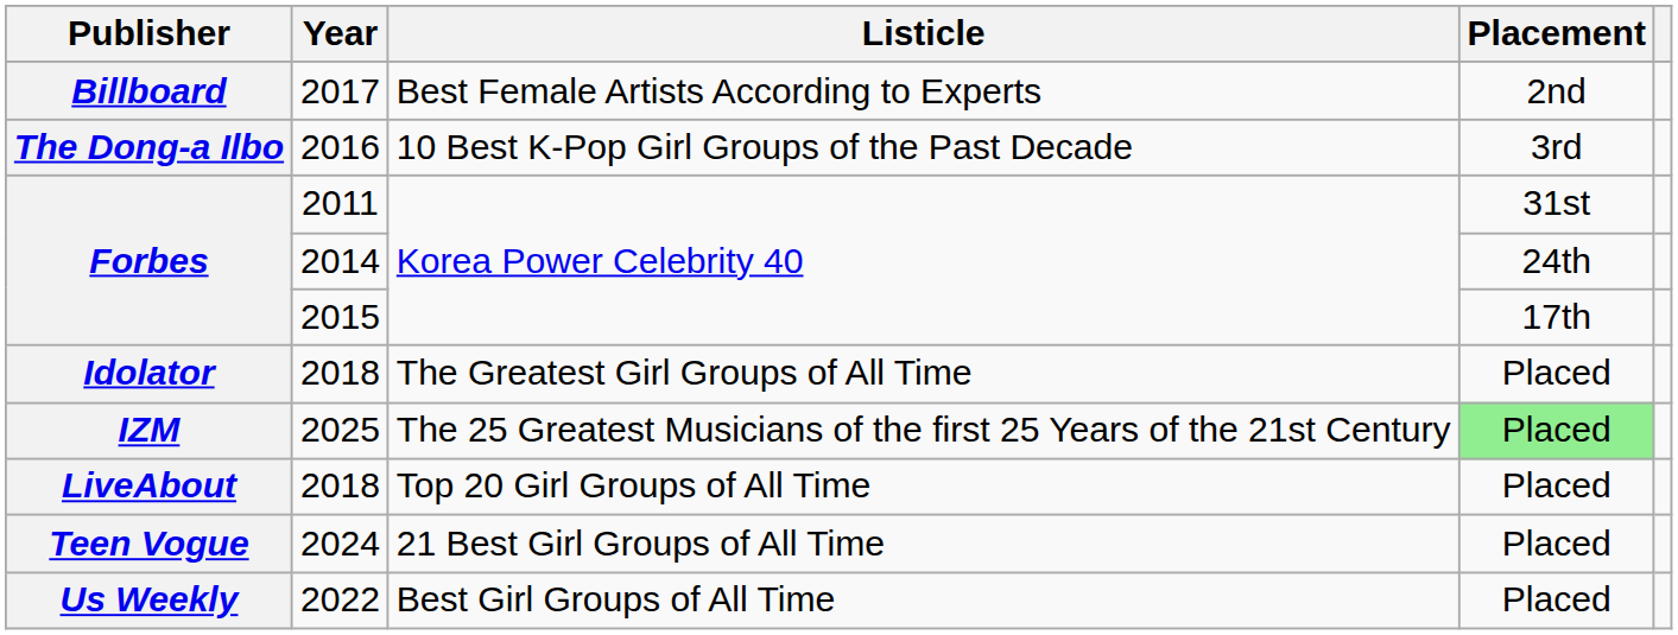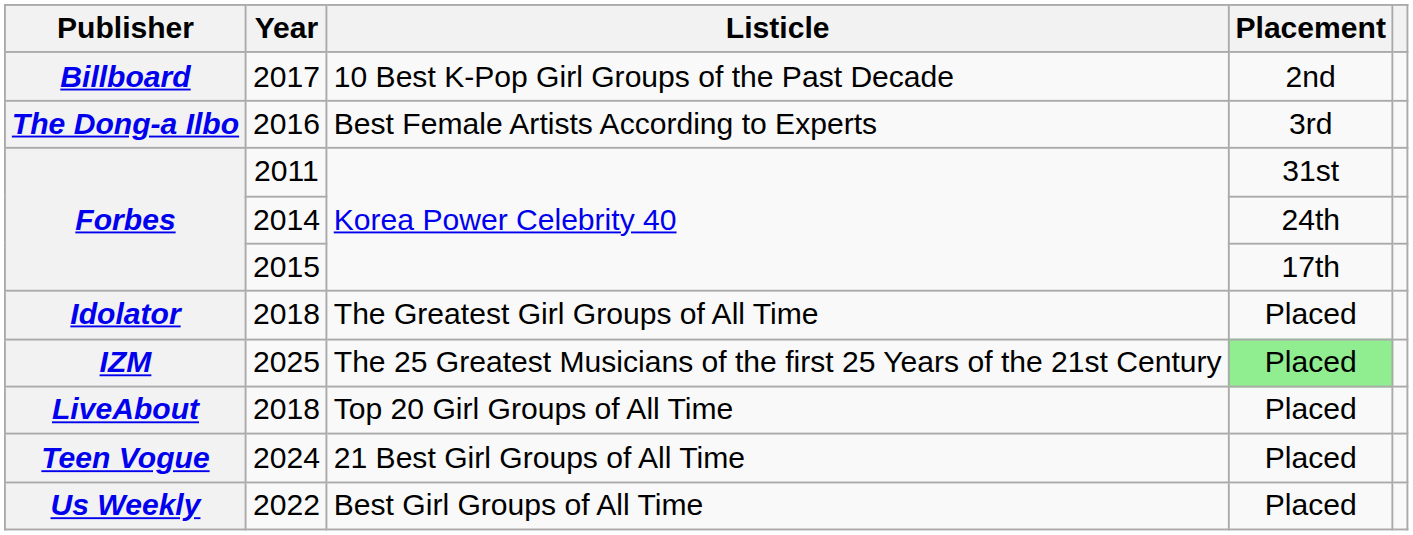 <table class="wikitable plainrowheaders sortable" style="text-align:center">
 <tr>
 <th scope="col">Publisher</th>
 <th scope="col">Year</th>
 <th scope="col">Listicle</th>
 <th scope="col">Placement</th>
 <th scope="col" class="unsortable"></th>
 </tr>
 <tr>
 <th scope="row"><em><a href='#'>Billboard</a></em></th>
 <td>2017</td>
-<td style="text-align:left">Best Female Artists According to Experts</td>
+<td style="text-align:left">10 Best K-Pop Girl Groups of the Past Decade</td>
 <td>2nd</td>
 <td></td>
 </tr>
 <tr>
 <th scope="row"><em><a href='#'>The Dong-a Ilbo</a></em></th>
 <td>2016</td>
-<td style="text-align:left">10 Best K-Pop Girl Groups of the Past Decade</td>
+<td style="text-align:left">Best Female Artists According to Experts</td>
 <td>3rd</td>
 <td></td>
 </tr>
 <tr>
 <th scope="row" rowspan="3"><em><a href='#'>Forbes</a></em></th>
 <td>2011</td>
 <td rowspan="3" style="text-align:left"><a href='#'>Korea Power Celebrity 40</a></td>
 <td>31st</td>
 <td></td>
 </tr>
 <tr>
 <td>2014</td>
 <td>24th</td>
 <td></td>
 </tr>
 <tr>
 <td>2015</td>
 <td>17th</td>
 <td></td>
 </tr>
 <tr>
 <th scope="row"><em><a href='#'>Idolator</a></em></th>
 <td>2018</td>
 <td style="text-align:left">The Greatest Girl Groups of All Time</td>
 <td>Placed</td>
 <td></td>
 </tr>
 <tr>
 <th scope="row"><em><a href='#'>IZM</a></em></th>
 <td style="text-align:center;">2025</td>
 <td style="text-align:center;">The 25 Greatest Musicians of the first 25 Years of the 21st Century</td>
 <td style="background: lightgreen; text-align:center;">Placed</td>
 <td style="text-align:center;"></td>
 </tr>
 <tr>
 <th scope="row"><a href='#'><em>LiveAbout</em></a></th>
 <td>2018</td>
 <td style="text-align:left">Top 20 Girl Groups of All Time</td>
 <td>Placed</td>
 <td></td>
 </tr>
 <tr>
 <th scope="row"><em><a href='#'>Teen Vogue</a></em></th>
 <td>2024</td>
 <td style="text-align:left">21 Best Girl Groups of All Time</td>
 <td>Placed</td>
 <td></td>
 </tr>
 <tr>
 <th scope="row"><em><a href='#'>Us Weekly</a></em></th>
 <td>2022</td>
 <td style="text-align:left">Best Girl Groups of All Time</td>
 <td>Placed</td>
 <td></td>
 </tr>
 </table>
